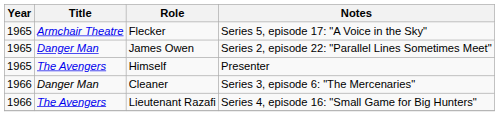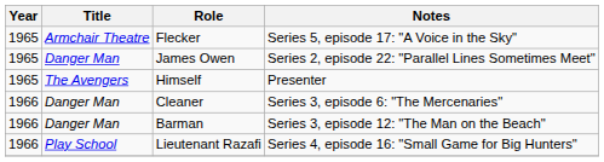 <table class="wikitable sortable">
 <tr>
 <th>Year</th>
 <th>Title</th>
 <th>Role</th>
 <th class="unsortable">Notes</th>
 </tr>
 <tr>
 <td>1965</td>
 <td><em><a href='#'>Armchair Theatre</a></em></td>
 <td>Flecker</td>
 <td>Series 5, episode 17: "A Voice in the Sky"</td>
 </tr>
 <tr>
 <td>1965</td>
 <td><em><a href='#'>Danger Man</a></em></td>
 <td>James Owen</td>
 <td>Series 2, episode 22: "Parallel Lines Sometimes Meet"</td>
 </tr>
 <tr>
 <td>1965</td>
 <td><em><a href='#'>The Avengers</a></em></td>
 <td>Himself</td>
 <td>Presenter</td>
 </tr>
 <tr>
 <td>1966</td>
 <td><em>Danger Man</em></td>
 <td>Cleaner</td>
 <td>Series 3, episode 6: "The Mercenaries"</td>
 </tr>
 <tr>
 <td>1966</td>
-<td><em><a href='#'>The Avengers</a></em></td>
+<td><em>Danger Man</em></td>
+<td>Barman</td>
+<td>Series 3, episode 12: "The Man on the Beach"</td>
+</tr>
+<tr>
+<td>1966</td>
+<td><em><a href='#'>Play School</a></em></td>
 <td>Lieutenant Razafi</td>
 <td>Series 4, episode 16: "Small Game for Big Hunters"</td>
 </tr>
 <tr>
 </tr>
 </table>
